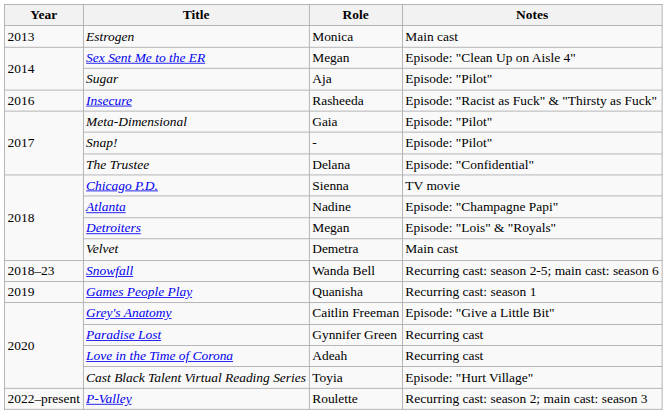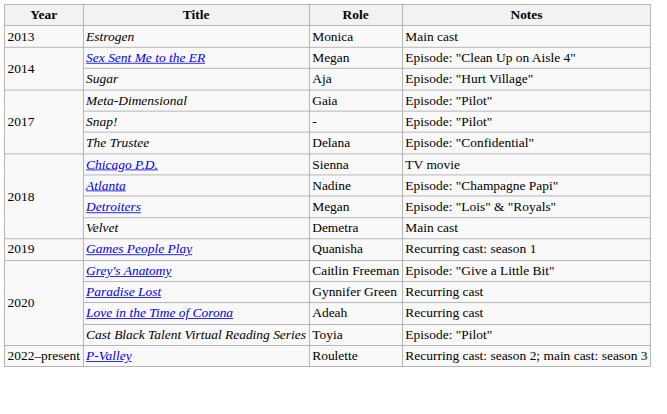 <table class="wikitable sortable">
 <tr>
 <th>Year</th>
 <th>Title</th>
 <th>Role</th>
 <th class="unsortable">Notes</th>
 </tr>
 <tr>
 <td>2013</td>
 <td><em>Estrogen</em></td>
 <td>Monica</td>
 <td>Main cast</td>
 </tr>
 <tr>
 <td rowspan="2">2014</td>
 <td><em><a href='#'>Sex Sent Me to the ER</a></em></td>
 <td>Megan</td>
 <td>Episode: "Clean Up on Aisle 4"</td>
 </tr>
 <tr>
 <td><em>Sugar</em></td>
 <td>Aja</td>
-<td>Episode: "Pilot"</td>
-</tr>
-<tr>
-<td>2016</td>
-<td><em><a href='#'>Insecure</a></em></td>
-<td>Rasheeda</td>
-<td>Episode: "Racist as Fuck" & "Thirsty as Fuck"</td>
+<td>Episode: "Hurt Village"</td>
 </tr>
 <tr>
 <td rowspan="3">2017</td>
 <td><em>Meta-Dimensional</em></td>
 <td>Gaia</td>
 <td>Episode: "Pilot"</td>
 </tr>
 <tr>
 <td><em>Snap!</em></td>
 <td>-</td>
 <td>Episode: "Pilot"</td>
 </tr>
 <tr>
 <td><em>The Trustee</em></td>
 <td>Delana</td>
 <td>Episode: "Confidential"</td>
 </tr>
 <tr>
 <td rowspan="4">2018</td>
 <td><em><a href='#'>Chicago P.D.</a></em></td>
 <td>Sienna</td>
 <td>TV movie</td>
 </tr>
 <tr>
 <td><em><a href='#'>Atlanta</a></em></td>
 <td>Nadine</td>
 <td>Episode: "Champagne Papi"</td>
 </tr>
 <tr>
 <td><em><a href='#'>Detroiters</a></em></td>
 <td>Megan</td>
 <td>Episode: "Lois" & "Royals"</td>
 </tr>
 <tr>
 <td><em>Velvet</em></td>
 <td>Demetra</td>
 <td>Main cast</td>
 </tr>
 <tr>
-<td>2018–23</td>
-<td><em><a href='#'>Snowfall</a></em></td>
-<td>Wanda Bell</td>
-<td>Recurring cast: season 2-5; main cast: season 6</td>
-</tr>
-<tr>
 <td>2019</td>
 <td><em><a href='#'>Games People Play</a></em></td>
 <td>Quanisha</td>
 <td>Recurring cast: season 1</td>
 </tr>
 <tr>
 <td rowspan="4">2020</td>
 <td><em><a href='#'>Grey's Anatomy</a></em></td>
 <td>Caitlin Freeman</td>
 <td>Episode: "Give a Little Bit"</td>
 </tr>
 <tr>
 <td><em><a href='#'>Paradise Lost</a></em></td>
 <td>Gynnifer Green</td>
 <td>Recurring cast</td>
 </tr>
 <tr>
 <td><em><a href='#'>Love in the Time of Corona</a></em></td>
 <td>Adeah</td>
 <td>Recurring cast</td>
 </tr>
 <tr>
 <td><em>Cast Black Talent Virtual Reading Series</em></td>
 <td>Toyia</td>
-<td>Episode: "Hurt Village"</td>
+<td>Episode: "Pilot"</td>
 </tr>
 <tr>
 <td>2022–present</td>
 <td><em><a href='#'>P-Valley</a></em></td>
 <td>Roulette</td>
 <td>Recurring cast: season 2; main cast: season 3</td>
 </tr>
 </table>
